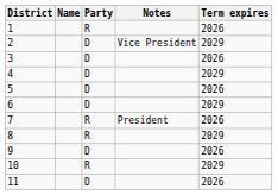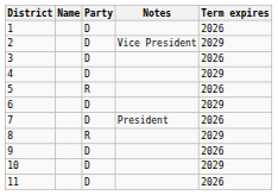 <table class="wikitable sortable">
 <tr>
 <th>District</th>
 <th>Name</th>
 <th>Party</th>
 <th>Notes</th>
 <th>Term expires</th>
 </tr>
 <tr>
 <td>1</td>
 <td></td>
-<td>R</td>
+<td>D</td>
 <td></td>
 <td>2026</td>
 </tr>
 <tr>
 <td>2</td>
 <td></td>
 <td>D</td>
 <td>Vice President</td>
 <td>2029</td>
 </tr>
 <tr>
 <td>3</td>
 <td></td>
 <td>D</td>
 <td></td>
 <td>2026</td>
 </tr>
 <tr>
 <td>4</td>
 <td></td>
 <td>D</td>
 <td></td>
 <td>2029</td>
 </tr>
 <tr>
 <td>5</td>
 <td></td>
-<td>D</td>
+<td>R</td>
 <td></td>
 <td>2026</td>
 </tr>
 <tr>
 <td>6</td>
 <td></td>
 <td>D</td>
 <td></td>
 <td>2029</td>
 </tr>
 <tr>
 <td>7</td>
 <td></td>
-<td>R</td>
+<td>D</td>
 <td>President</td>
 <td>2026</td>
 </tr>
 <tr>
 <td>8</td>
 <td></td>
 <td>R</td>
 <td></td>
 <td>2029</td>
 </tr>
 <tr>
 <td>9</td>
 <td></td>
 <td>D</td>
 <td></td>
 <td>2026</td>
 </tr>
 <tr>
 <td>10</td>
 <td></td>
-<td>R</td>
+<td>D</td>
 <td></td>
 <td>2029</td>
 </tr>
 <tr>
 <td>11</td>
 <td></td>
 <td>D</td>
 <td></td>
 <td>2026</td>
 </tr>
 </table>
